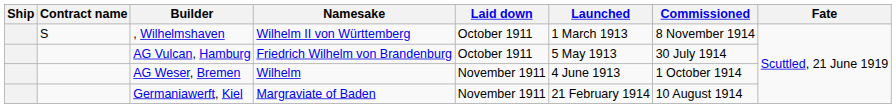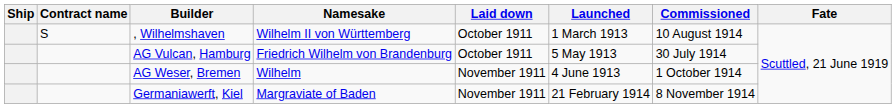 <table class="wikitable plainrowheaders">
 <tr>
 <th scope="col">Ship</th>
 <th scope="col">Contract name</th>
 <th scope="col">Builder</th>
 <th scope="col">Namesake</th>
 <th scope="col"><a href='#'>Laid down</a></th>
 <th scope="col"><a href='#'>Launched</a></th>
 <th scope="col"><a href='#'>Commissioned</a></th>
 <th scope="col">Fate</th>
 </tr>
 <tr>
 <th scope="row"></th>
 <td>S</td>
 <td>, <a href='#'>Wilhelmshaven</a></td>
 <td> <a href='#'>Wilhelm II von Württemberg</a></td>
 <td>October 1911</td>
 <td>1 March 1913</td>
-<td>8 November 1914</td>
+<td>10 August 1914</td>
 <td rowspan=4><a href='#'>Scuttled</a>, 21 June 1919</td>
 </tr>
 <tr>
 <th scope="row"></th>
 <td> </td>
 <td><a href='#'>AG Vulcan</a>, <a href='#'>Hamburg</a></td>
 <td> <a href='#'>Friedrich Wilhelm von Brandenburg</a></td>
 <td>October 1911</td>
 <td>5 May 1913</td>
 <td>30 July 1914</td>
 </tr>
 <tr>
 <th scope="row"></th>
 <td> </td>
 <td><a href='#'>AG Weser</a>, <a href='#'>Bremen</a></td>
 <td> <a href='#'>Wilhelm</a></td>
 <td>November 1911</td>
 <td>4 June 1913</td>
 <td>1 October 1914</td>
 </tr>
 <tr>
 <th scope="row"></th>
 <td> </td>
 <td><a href='#'>Germaniawerft</a>, <a href='#'>Kiel</a></td>
 <td><a href='#'>Margraviate of Baden</a></td>
 <td>November 1911</td>
 <td>21 February 1914</td>
-<td>10 August 1914</td>
+<td>8 November 1914</td>
 </tr>
 </table>
